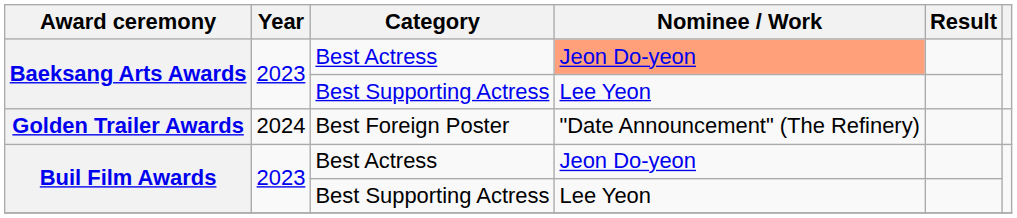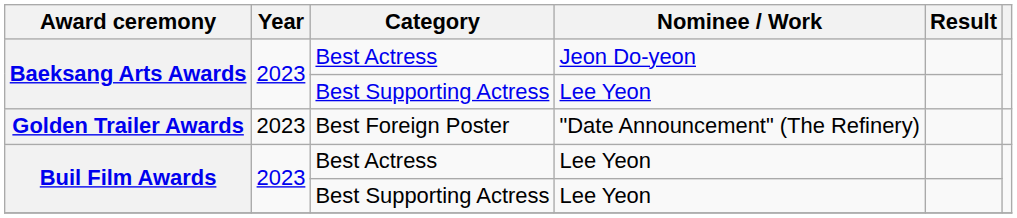 <table class="wikitable sortable plainrowheaders">
 <tr>
 <th scope="col">Award ceremony </th>
 <th scope="col">Year</th>
 <th scope="col">Category </th>
 <th scope="col">Nominee / Work</th>
 <th scope="col">Result</th>
 <th scope="col" class="unsortable"></th>
 </tr>
 <tr>
 <th scope="row" rowspan="2"><a href='#'>Baeksang Arts Awards</a></th>
 <td rowspan="2"><a href='#'>2023</a></td>
 <td><a href='#'>Best Actress</a></td>
-<td style="background: lightsalmon;"><a href='#'>Jeon Do-yeon</a></td>
+<td><a href='#'>Jeon Do-yeon</a></td>
 <td></td>
 <td style="text-align:center" rowspan="2"></td>
 </tr>
 <tr>
 <td><a href='#'>Best Supporting Actress</a></td>
 <td><a href='#'>Lee Yeon</a></td>
 <td></td>
 </tr>
 <tr>
 <th scope="row"><a href='#'>Golden Trailer Awards</a></th>
-<td>2024</td>
+<td>2023</td>
 <td>Best Foreign Poster</td>
 <td>"Date Announcement" (The Refinery)</td>
 <td></td>
 <td style="text-align:center"></td>
 </tr>
 <tr>
 <th scope="row" rowspan="2"><a href='#'>Buil Film Awards</a></th>
 <td rowspan="2"><a href='#'>2023</a></td>
 <td>Best Actress</td>
-<td><a href='#'>Jeon Do-yeon</a></td>
+<td>Lee Yeon</td>
 <td></td>
 <td style="text-align:center" rowspan="2"></td>
 </tr>
 <tr>
 <td>Best Supporting Actress</td>
 <td>Lee Yeon</td>
 <td></td>
 </tr>
 <tr>
 </tr>
 </table>
